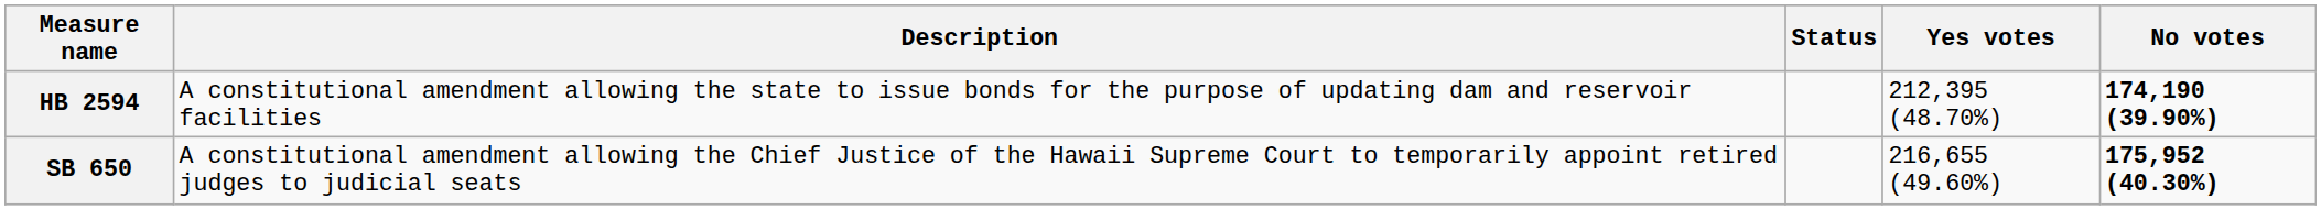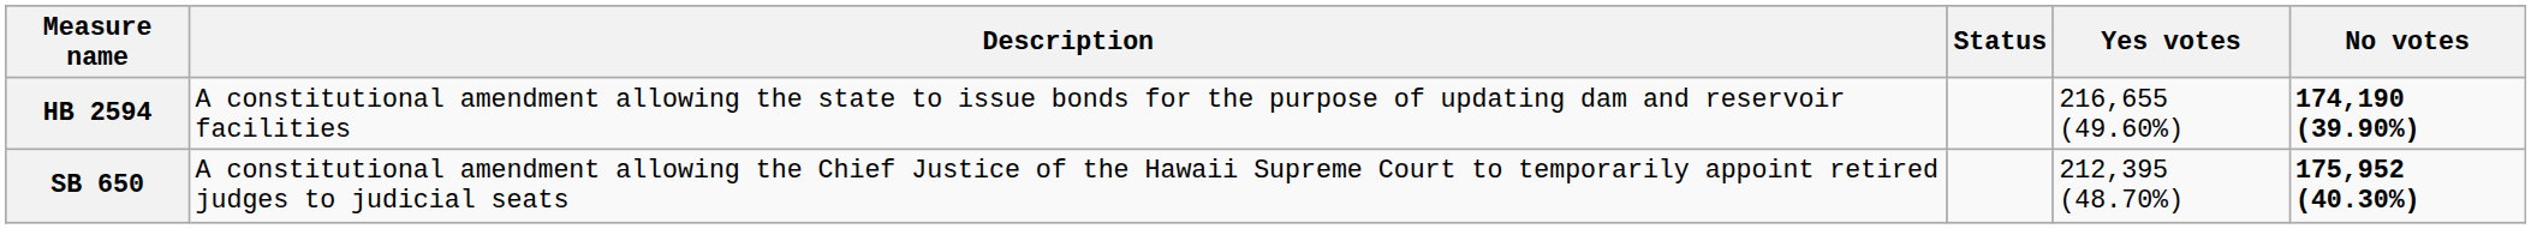 <table class="wikitable sortable plainrowheaders" style="width:100%">
 <tr>
 <th scope="col">Measure name</th>
 <th class="unsortable" scope="col">Description</th>
 <th scope="col">Status</th>
 <th scope="col">Yes votes</th>
 <th scope="col">No votes</th>
 </tr>
 <tr>
 <th scope="row">HB 2594</th>
 <td>A constitutional amendment allowing the state to issue bonds for the purpose of updating dam and reservoir facilities</td>
 <td></td>
-<td>212,395 (48.70%)</td>
+<td>216,655 (49.60%)</td>
 <td><strong>174,190 (39.90%)</strong></td>
 </tr>
 <tr>
 <th scope="row">SB 650</th>
 <td>A constitutional amendment allowing the Chief Justice of the Hawaii Supreme Court to temporarily appoint retired judges to judicial seats</td>
 <td></td>
-<td>216,655 (49.60%)</td>
+<td>212,395 (48.70%)</td>
 <td><strong>175,952 (40.30%)</strong></td>
 </tr>
 </table>
